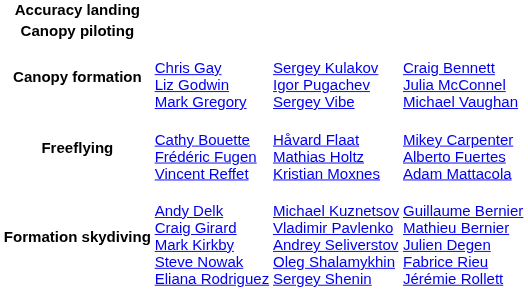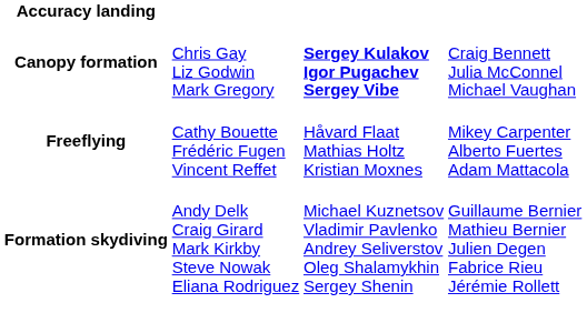 <table>
 <tr>
 <th scope="row">Accuracy landing</th>
 <td></td>
 <td></td>
 <td></td>
 </tr>
 <tr>
-<th scope="row">Canopy piloting</th>
-<td></td>
-<td></td>
-<td></td>
-</tr>
-<tr>
 <th scope="row">Canopy formation</th>
 <td><br><a href='#'>Chris Gay</a><br><a href='#'>Liz Godwin</a><br><a href='#'>Mark Gregory</a></td>
-<td><br><a href='#'>Sergey Kulakov</a><br><a href='#'>Igor Pugachev</a><br><a href='#'>Sergey Vibe</a></td>
+<td><strong><br><a href='#'>Sergey Kulakov</a><br><a href='#'>Igor Pugachev</a><br><a href='#'>Sergey Vibe</a></strong></td>
 <td><br><a href='#'>Craig Bennett</a><br><a href='#'>Julia McConnel</a><br><a href='#'>Michael Vaughan</a></td>
 </tr>
 <tr>
 <th scope="row">Freeflying</th>
 <td><br><a href='#'>Cathy Bouette</a><br><a href='#'>Frédéric Fugen</a><br><a href='#'>Vincent Reffet</a></td>
 <td><br><a href='#'>Håvard Flaat</a><br><a href='#'>Mathias Holtz</a><br><a href='#'>Kristian Moxnes</a></td>
 <td><br><a href='#'>Mikey Carpenter</a><br><a href='#'>Alberto Fuertes</a><br><a href='#'>Adam Mattacola</a></td>
 </tr>
 <tr>
 <th scope="row">Formation skydiving</th>
 <td><br><a href='#'>Andy Delk</a><br><a href='#'>Craig Girard</a><br><a href='#'>Mark Kirkby</a><br><a href='#'>Steve Nowak</a><br><a href='#'>Eliana Rodriguez</a></td>
 <td><br><a href='#'>Michael Kuznetsov</a><br><a href='#'>Vladimir Pavlenko</a><br><a href='#'>Andrey Seliverstov</a><br><a href='#'>Oleg Shalamykhin</a><br><a href='#'>Sergey Shenin</a></td>
 <td><br><a href='#'>Guillaume Bernier</a><br><a href='#'>Mathieu Bernier</a><br><a href='#'>Julien Degen</a><br><a href='#'>Fabrice Rieu</a><br><a href='#'>Jérémie Rollett</a></td>
 </tr>
 </table>
